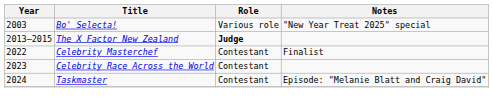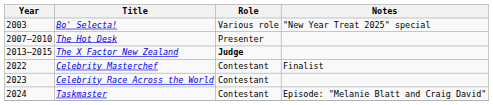 <table class="wikitable">
 <tr>
 <th>Year</th>
 <th>Title</th>
 <th>Role</th>
 <th class="unsortable">Notes</th>
 </tr>
 <tr>
 <td>2003</td>
 <td><em><a href='#'>Bo' Selecta!</a></em></td>
 <td>Various role</td>
 <td>"New Year Treat 2025" special</td>
+</tr>
+<tr>
+<td>2007–2010</td>
+<td><em><a href='#'>The Hot Desk</a></em></td>
+<td>Presenter</td>
+<td></td>
 </tr>
 <tr>
 <td>2013–2015</td>
 <td><em><a href='#'>The X Factor New Zealand</a></em></td>
 <td><strong>Judge</strong></td>
 <td></td>
 </tr>
 <tr>
 <td>2022</td>
 <td><em><a href='#'>Celebrity Masterchef</a></em></td>
 <td>Contestant</td>
 <td>Finalist</td>
 </tr>
 <tr>
 <td>2023</td>
 <td><em><a href='#'>Celebrity Race Across the World</a></em></td>
 <td>Contestant</td>
 <td></td>
 </tr>
 <tr>
 <td>2024</td>
 <td><em><a href='#'>Taskmaster</a></em></td>
 <td>Contestant</td>
 <td>Episode: "Melanie Blatt and Craig David"</td>
 </tr>
 <tr>
 </tr>
 </table>
